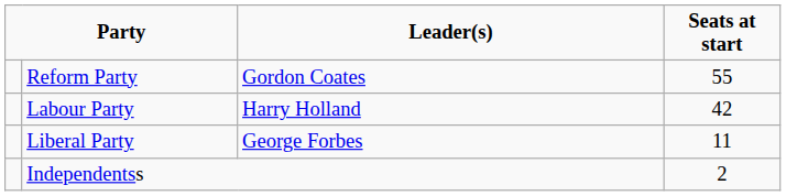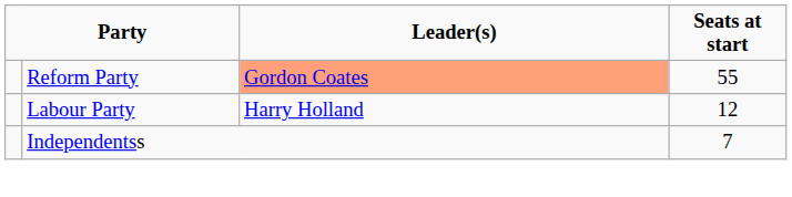 <table class="wikitable">
 <tr ------------------>
 <td width=30% colspan=2 align=center><strong>Party</strong></td>
 <td width=55% align=center><strong>Leader(s)</strong></td>
 <td width=15% align=center><strong>Seats at start</strong></td>
 </tr>
 <tr ------------------>
 <td></td>
 <td><a href='#'>Reform Party</a></td>
-<td><a href='#'>Gordon Coates</a></td>
+<td style="background: lightsalmon;"><a href='#'>Gordon Coates</a></td>
 <td align=center>55</td>
 </tr>
 <tr ------------------>
 <td></td>
 <td><a href='#'>Labour Party</a></td>
 <td><a href='#'>Harry Holland</a></td>
-<td align=center>42</td>
-</tr>
-<tr ------------------>
-<td></td>
-<td><a href='#'>Liberal Party</a></td>
-<td><a href='#'>George Forbes</a></td>
-<td align=center>11</td>
+<td align=center>12</td>
 </tr>
 <tr ------------------>
 <td></td>
 <td colspan=2><a href='#'>Independents</a>s</td>
-<td align=center>2</td>
+<td align=center>7</td>
 </tr>
 </table>
